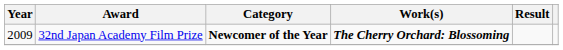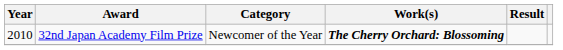 <table class="wikitable">
 <tr>
 <th>Year</th>
 <th>Award</th>
 <th>Category</th>
 <th>Work(s)</th>
 <th>Result</th>
 <th></th>
 </tr>
 <tr>
-<td>2009</td>
+<td>2010</td>
 <td><a href='#'>32nd Japan Academy Film Prize</a></td>
-<td><strong>Newcomer of the Year</strong></td>
+<td>Newcomer of the Year</td>
 <td><strong><em>The Cherry Orchard: Blossoming</em></strong></td>
 <td></td>
 <td></td>
 </tr>
 <tr>
 </tr>
 </table>
